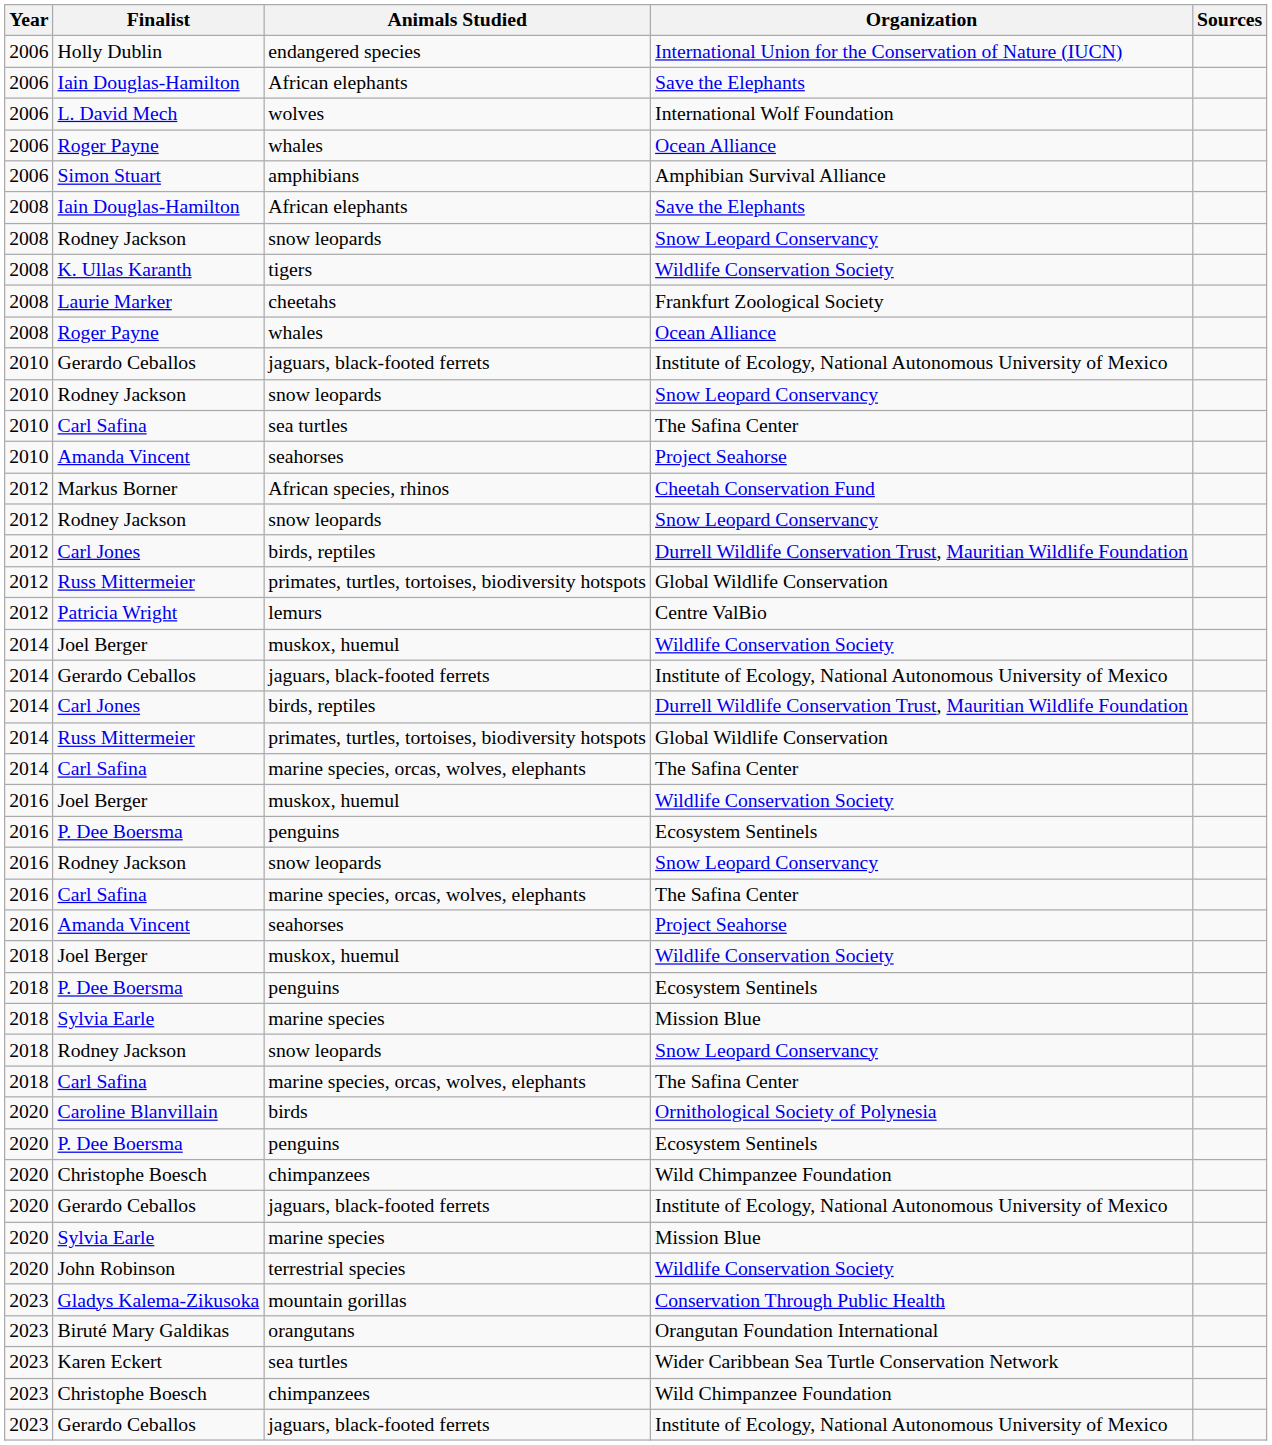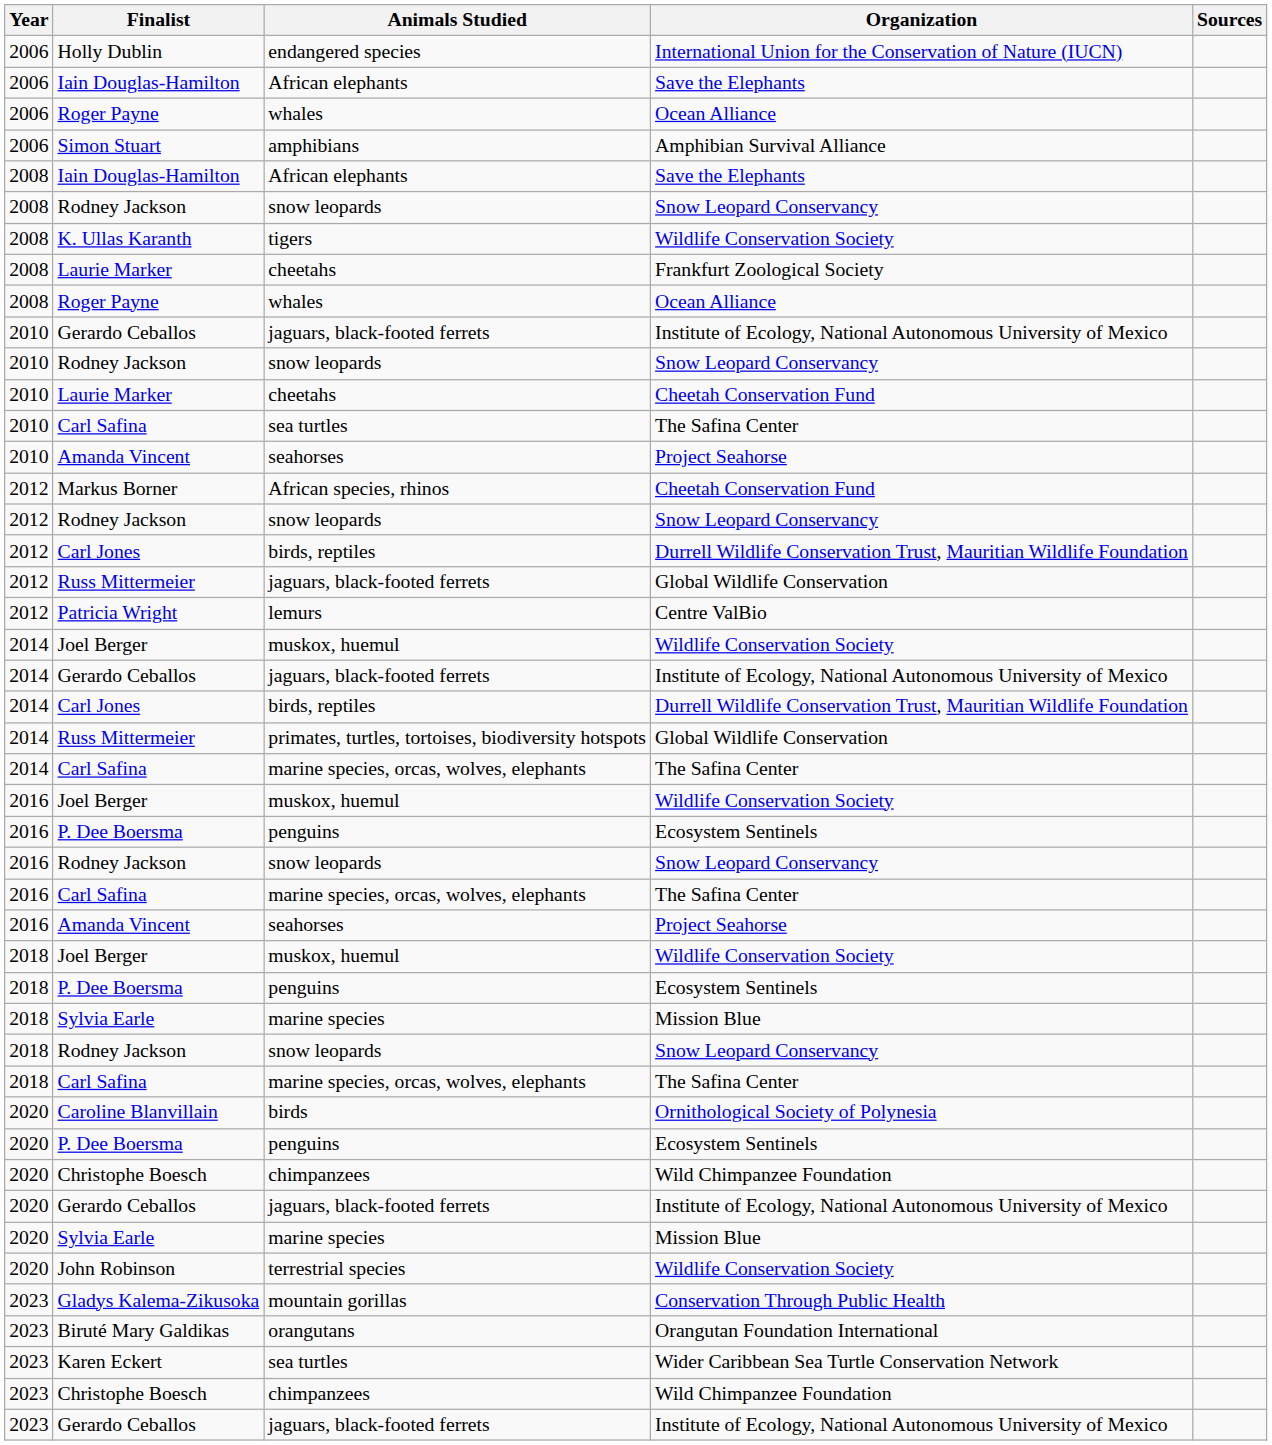 <table class="wikitable">
 <tr>
 <th>Year</th>
 <th>Finalist</th>
 <th>Animals Studied</th>
 <th>Organization</th>
 <th>Sources</th>
 </tr>
 <tr>
 <td>2006</td>
 <td>Holly Dublin</td>
 <td>endangered species</td>
 <td><a href='#'>International Union for the Conservation of Nature (IUCN)</a></td>
 <td></td>
 </tr>
 <tr>
 <td>2006</td>
 <td><a href='#'>Iain Douglas-Hamilton</a></td>
 <td>African elephants</td>
 <td><a href='#'>Save the Elephants</a></td>
-<td></td>
-</tr>
-<tr>
-<td>2006</td>
-<td><a href='#'>L. David Mech</a></td>
-<td>wolves</td>
-<td>International Wolf Foundation</td>
 <td></td>
 </tr>
 <tr>
 <td>2006</td>
 <td><a href='#'>Roger Payne</a></td>
 <td>whales</td>
 <td><a href='#'>Ocean Alliance</a></td>
 <td></td>
 </tr>
 <tr>
 <td>2006</td>
 <td><a href='#'>Simon Stuart</a></td>
 <td>amphibians</td>
 <td>Amphibian Survival Alliance</td>
 <td></td>
 </tr>
 <tr>
 <td>2008</td>
 <td><a href='#'>Iain Douglas-Hamilton</a></td>
 <td>African elephants</td>
 <td><a href='#'>Save the Elephants</a></td>
 <td></td>
 </tr>
 <tr>
 <td>2008</td>
 <td>Rodney Jackson</td>
 <td>snow leopards</td>
 <td><a href='#'>Snow Leopard Conservancy</a></td>
 <td></td>
 </tr>
 <tr>
 <td>2008</td>
 <td><a href='#'>K. Ullas Karanth</a></td>
 <td>tigers</td>
 <td><a href='#'>Wildlife Conservation Society</a></td>
 <td></td>
 </tr>
 <tr>
 <td>2008</td>
 <td><a href='#'>Laurie Marker</a></td>
 <td>cheetahs</td>
 <td>Frankfurt Zoological Society</td>
 <td></td>
 </tr>
 <tr>
 <td>2008</td>
 <td><a href='#'>Roger Payne</a></td>
 <td>whales</td>
 <td><a href='#'>Ocean Alliance</a></td>
 <td></td>
 </tr>
 <tr>
 <td>2010</td>
 <td>Gerardo Ceballos</td>
 <td>jaguars, black-footed ferrets</td>
 <td>Institute of Ecology, National Autonomous University of Mexico</td>
 <td></td>
 </tr>
 <tr>
 <td>2010</td>
 <td>Rodney Jackson</td>
 <td>snow leopards</td>
 <td><a href='#'>Snow Leopard Conservancy</a></td>
 <td></td>
 </tr>
 <tr>
 <td>2010</td>
+<td><a href='#'>Laurie Marker</a></td>
+<td>cheetahs</td>
+<td><a href='#'>Cheetah Conservation Fund</a></td>
+<td></td>
+</tr>
+<tr>
+<td>2010</td>
 <td><a href='#'>Carl Safina</a></td>
 <td>sea turtles</td>
 <td>The Safina Center</td>
 <td></td>
 </tr>
 <tr>
 <td>2010</td>
 <td><a href='#'>Amanda Vincent</a></td>
 <td>seahorses</td>
 <td><a href='#'>Project Seahorse</a></td>
 <td></td>
 </tr>
 <tr>
 <td>2012</td>
 <td>Markus Borner</td>
 <td>African species, rhinos</td>
 <td><a href='#'>Cheetah Conservation Fund</a></td>
 <td></td>
 </tr>
 <tr>
 <td>2012</td>
 <td>Rodney Jackson</td>
 <td>snow leopards</td>
 <td><a href='#'>Snow Leopard Conservancy</a></td>
 <td></td>
 </tr>
 <tr>
 <td>2012</td>
 <td><a href='#'>Carl Jones</a></td>
 <td>birds, reptiles</td>
 <td><a href='#'>Durrell Wildlife Conservation Trust</a>, <a href='#'>Mauritian Wildlife Foundation</a></td>
 <td></td>
 </tr>
 <tr>
 <td>2012</td>
 <td><a href='#'>Russ Mittermeier</a></td>
-<td>primates, turtles, tortoises, biodiversity hotspots</td>
+<td>jaguars, black-footed ferrets</td>
 <td>Global Wildlife Conservation</td>
 <td></td>
 </tr>
 <tr>
 <td>2012</td>
 <td><a href='#'>Patricia Wright</a></td>
 <td>lemurs</td>
 <td>Centre ValBio</td>
 <td></td>
 </tr>
 <tr>
 <td>2014</td>
 <td>Joel Berger</td>
 <td>muskox, huemul</td>
 <td><a href='#'>Wildlife Conservation Society</a></td>
 <td></td>
 </tr>
 <tr>
 <td>2014</td>
 <td>Gerardo Ceballos</td>
 <td>jaguars, black-footed ferrets</td>
 <td>Institute of Ecology, National Autonomous University of Mexico</td>
 <td></td>
 </tr>
 <tr>
 <td>2014</td>
 <td><a href='#'>Carl Jones</a></td>
 <td>birds, reptiles</td>
 <td><a href='#'>Durrell Wildlife Conservation Trust</a>, <a href='#'>Mauritian Wildlife Foundation</a></td>
 <td></td>
 </tr>
 <tr>
 <td>2014</td>
 <td><a href='#'>Russ Mittermeier</a></td>
 <td>primates, turtles, tortoises, biodiversity hotspots</td>
 <td>Global Wildlife Conservation</td>
 <td></td>
 </tr>
 <tr>
 <td>2014</td>
 <td><a href='#'>Carl Safina</a></td>
 <td>marine species, orcas, wolves, elephants</td>
 <td>The Safina Center</td>
 <td></td>
 </tr>
 <tr>
 <td>2016</td>
 <td>Joel Berger</td>
 <td>muskox, huemul</td>
 <td><a href='#'>Wildlife Conservation Society</a></td>
 <td></td>
 </tr>
 <tr>
 <td>2016</td>
 <td><a href='#'>P. Dee Boersma</a></td>
 <td>penguins</td>
 <td>Ecosystem Sentinels</td>
 <td></td>
 </tr>
 <tr>
 <td>2016</td>
 <td>Rodney Jackson</td>
 <td>snow leopards</td>
 <td><a href='#'>Snow Leopard Conservancy</a></td>
 <td></td>
 </tr>
 <tr>
 <td>2016</td>
 <td><a href='#'>Carl Safina</a></td>
 <td>marine species, orcas, wolves, elephants</td>
 <td>The Safina Center</td>
 <td></td>
 </tr>
 <tr>
 <td>2016</td>
 <td><a href='#'>Amanda Vincent</a></td>
 <td>seahorses</td>
 <td><a href='#'>Project Seahorse</a></td>
 <td></td>
 </tr>
 <tr>
 <td>2018</td>
 <td>Joel Berger</td>
 <td>muskox, huemul</td>
 <td><a href='#'>Wildlife Conservation Society</a></td>
 <td></td>
 </tr>
 <tr>
 <td>2018</td>
 <td><a href='#'>P. Dee Boersma</a></td>
 <td>penguins</td>
 <td>Ecosystem Sentinels</td>
 <td></td>
 </tr>
 <tr>
 <td>2018</td>
 <td><a href='#'>Sylvia Earle</a></td>
 <td>marine species</td>
 <td>Mission Blue</td>
 <td></td>
 </tr>
 <tr>
 <td>2018</td>
 <td>Rodney Jackson</td>
 <td>snow leopards</td>
 <td><a href='#'>Snow Leopard Conservancy</a></td>
 <td></td>
 </tr>
 <tr>
 <td>2018</td>
 <td><a href='#'>Carl Safina</a></td>
 <td>marine species, orcas, wolves, elephants</td>
 <td>The Safina Center</td>
 <td></td>
 </tr>
 <tr>
 <td>2020</td>
 <td><a href='#'>Caroline Blanvillain</a></td>
 <td>birds</td>
 <td><a href='#'>Ornithological Society of Polynesia</a></td>
 <td></td>
 </tr>
 <tr>
 <td>2020</td>
 <td><a href='#'>P. Dee Boersma</a></td>
 <td>penguins</td>
 <td>Ecosystem Sentinels</td>
 <td></td>
 </tr>
 <tr>
 <td>2020</td>
 <td>Christophe Boesch</td>
 <td>chimpanzees</td>
 <td>Wild Chimpanzee Foundation</td>
 <td></td>
 </tr>
 <tr>
 <td>2020</td>
 <td>Gerardo Ceballos</td>
 <td>jaguars, black-footed ferrets</td>
 <td>Institute of Ecology, National Autonomous University of Mexico</td>
 <td></td>
 </tr>
 <tr>
 <td>2020</td>
 <td><a href='#'>Sylvia Earle</a></td>
 <td>marine species</td>
 <td>Mission Blue</td>
 <td></td>
 </tr>
 <tr>
 <td>2020</td>
 <td>John Robinson</td>
 <td>terrestrial species</td>
 <td><a href='#'>Wildlife Conservation Society</a></td>
 <td></td>
 </tr>
 <tr>
 <td>2023</td>
 <td><a href='#'>Gladys Kalema-Zikusoka</a></td>
 <td>mountain gorillas</td>
 <td><a href='#'>Conservation Through Public Health</a></td>
 <td></td>
 </tr>
 <tr>
 <td>2023</td>
 <td>Biruté Mary Galdikas</td>
 <td>orangutans</td>
 <td>Orangutan Foundation International</td>
 <td></td>
 </tr>
 <tr>
 <td>2023</td>
 <td>Karen Eckert</td>
 <td>sea turtles</td>
 <td>Wider Caribbean Sea Turtle Conservation Network</td>
 <td></td>
 </tr>
 <tr>
 <td>2023</td>
 <td>Christophe Boesch</td>
 <td>chimpanzees</td>
 <td>Wild Chimpanzee Foundation</td>
 <td></td>
 </tr>
 <tr>
 <td>2023</td>
 <td>Gerardo Ceballos</td>
 <td>jaguars, black-footed ferrets</td>
 <td>Institute of Ecology, National Autonomous University of Mexico</td>
 <td></td>
 </tr>
 </table>
